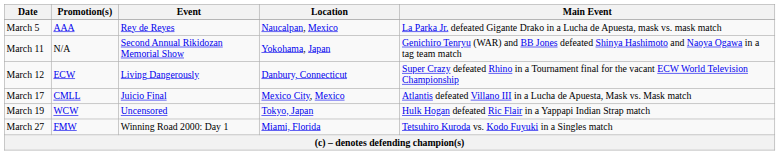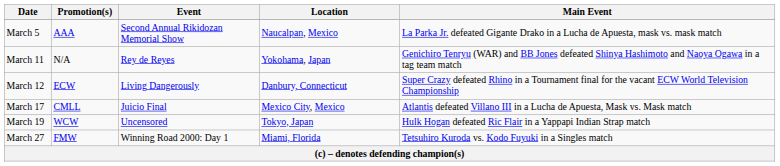 <table class="wikitable" style="width:100%;">
 <tr>
 <th width="5%">Date</th>
 <th width="5%">Promotion(s)</th>
 <th style="width:15%;">Event</th>
 <th style="width:15%;">Location</th>
 <th style="width:40%;">Main Event</th>
 </tr>
 <tr style="width:20%;" |Notes>
 </tr>
 <tr>
 <td>March 5</td>
 <td><a href='#'>AAA</a></td>
-<td><a href='#'>Rey de Reyes</a></td>
+<td><a href='#'>Second Annual Rikidozan Memorial Show</a></td>
 <td><a href='#'>Naucalpan</a>, <a href='#'>Mexico</a></td>
 <td><a href='#'>La Parka Jr.</a> defeated Gigante Drako in a Lucha de Apuesta, mask vs. mask match</td>
 </tr>
 <tr>
 <td>March 11</td>
 <td>N/A</td>
-<td><a href='#'>Second Annual Rikidozan Memorial Show</a></td>
+<td><a href='#'>Rey de Reyes</a></td>
 <td><a href='#'>Yokohama</a>, <a href='#'>Japan</a></td>
 <td><a href='#'>Genichiro Tenryu</a> (WAR) and <a href='#'>BB Jones</a> defeated <a href='#'>Shinya Hashimoto</a> and <a href='#'>Naoya Ogawa</a> in a tag team match</td>
 </tr>
 <tr>
 <td>March 12</td>
 <td><a href='#'>ECW</a></td>
 <td><a href='#'>Living Dangerously</a></td>
 <td><a href='#'>Danbury, Connecticut</a></td>
 <td><a href='#'>Super Crazy</a> defeated <a href='#'>Rhino</a> in a Tournament final for the vacant <a href='#'>ECW World Television Championship</a></td>
 </tr>
 <tr>
 <td>March 17</td>
 <td><a href='#'>CMLL</a></td>
 <td><a href='#'>Juicio Final</a></td>
 <td><a href='#'>Mexico City</a>, <a href='#'>Mexico</a></td>
 <td><a href='#'>Atlantis</a> defeated <a href='#'>Villano III</a> in a Lucha de Apuesta, Mask vs. Mask match</td>
 </tr>
 <tr>
 <td>March 19</td>
 <td><a href='#'>WCW</a></td>
 <td><a href='#'>Uncensored</a></td>
 <td><a href='#'>Tokyo, Japan</a></td>
 <td><a href='#'>Hulk Hogan</a> defeated <a href='#'>Ric Flair</a> in a Yappapi Indian Strap match</td>
 </tr>
 <tr>
 <td>March 27</td>
 <td><a href='#'>FMW</a></td>
 <td>Winning Road 2000: Day 1</td>
 <td><a href='#'>Miami, Florida</a></td>
 <td><a href='#'>Tetsuhiro Kuroda</a> vs. <a href='#'>Kodo Fuyuki</a> in a Singles match</td>
 </tr>
 <tr>
 <th colspan="6">(c) – denotes defending champion(s)</th>
 </tr>
 </table>
